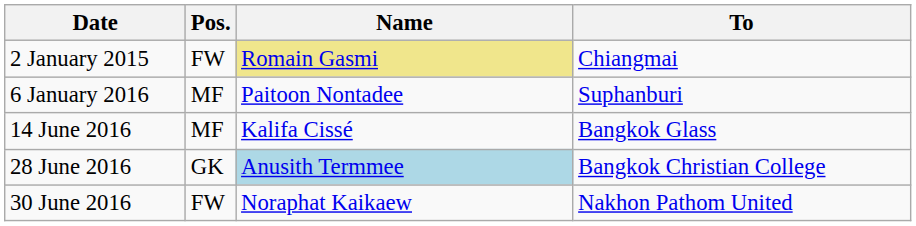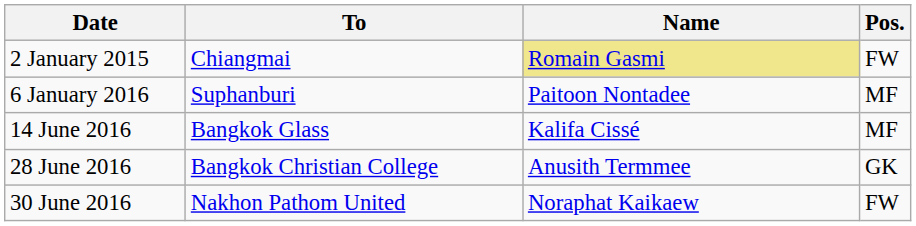 <table class="wikitable">
 <tr>
 <th width="120">Date</th>
+<th width="230">To</th>
+<th width="230">Name</th>
 <th>Pos.</th>
-<th width="230">Name</th>
-<th width="230">To</th>
 </tr>
 <tr>
 <td>2 January 2015</td>
+<td> <a href='#'>Chiangmai</a></td>
+<td style="background: khaki;"> <a href='#'>Romain Gasmi</a></td>
 <td>FW</td>
-<td style="background: khaki;"> <a href='#'>Romain Gasmi</a></td>
-<td> <a href='#'>Chiangmai</a></td>
 </tr>
 <tr>
 <td>6 January 2016</td>
+<td> <a href='#'>Suphanburi</a></td>
+<td> <a href='#'>Paitoon Nontadee</a></td>
 <td>MF</td>
-<td> <a href='#'>Paitoon Nontadee</a></td>
-<td> <a href='#'>Suphanburi</a></td>
 </tr>
 <tr>
 <td>14 June 2016</td>
+<td> <a href='#'>Bangkok Glass</a></td>
+<td> <a href='#'>Kalifa Cissé</a></td>
 <td>MF</td>
-<td> <a href='#'>Kalifa Cissé</a></td>
-<td> <a href='#'>Bangkok Glass</a></td>
 </tr>
 <tr>
 <td>28 June 2016</td>
+<td> <a href='#'>Bangkok Christian College</a></td>
+<td> <a href='#'>Anusith Termmee</a></td>
 <td>GK</td>
-<td style="background: lightblue;"> <a href='#'>Anusith Termmee</a></td>
-<td> <a href='#'>Bangkok Christian College</a></td>
 </tr>
 <tr>
 <td>30 June 2016</td>
+<td> <a href='#'>Nakhon Pathom United</a></td>
+<td> <a href='#'>Noraphat Kaikaew</a></td>
 <td>FW</td>
-<td> <a href='#'>Noraphat Kaikaew</a></td>
-<td> <a href='#'>Nakhon Pathom United</a></td>
 </tr>
 </table>
